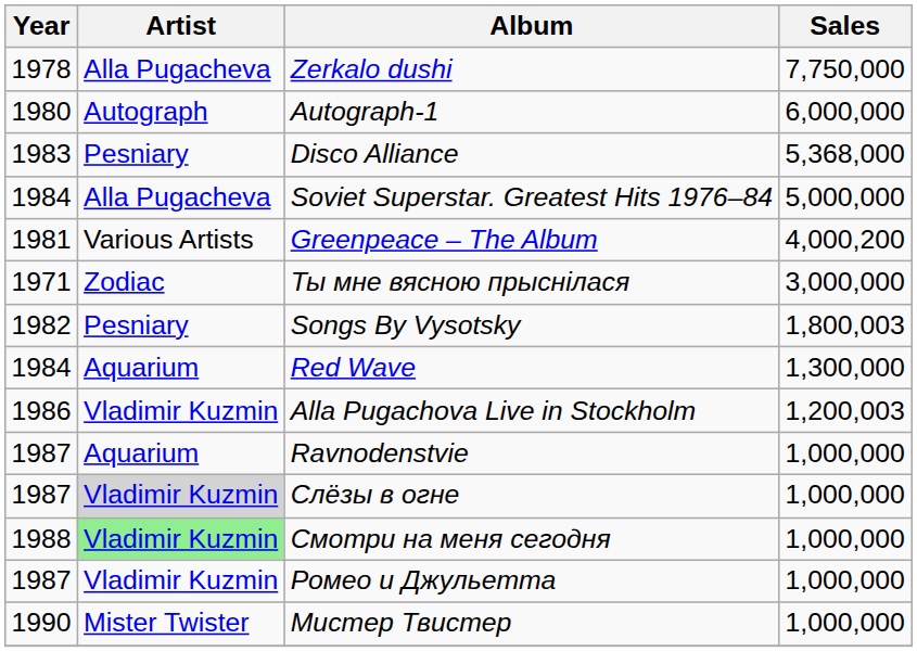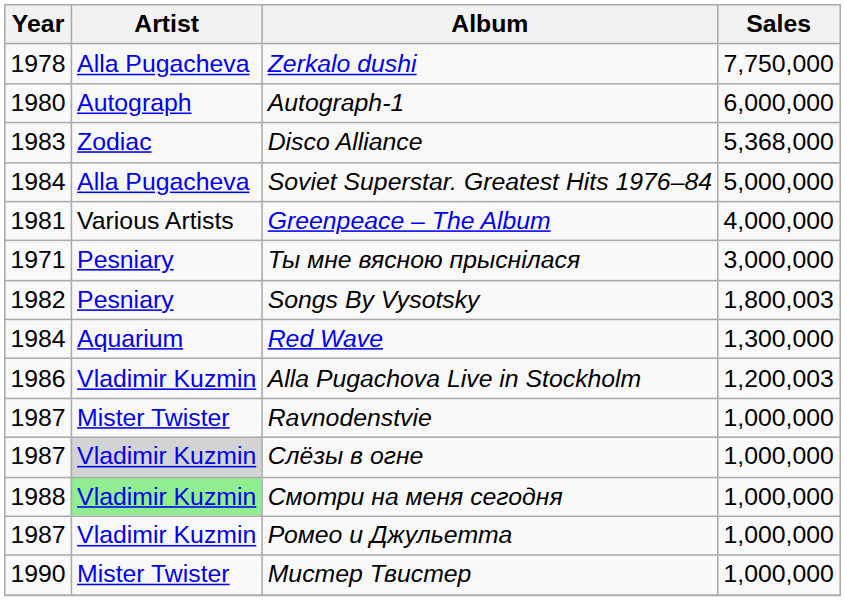 <table class="wikitable">
 <tr>
 <th>Year</th>
 <th>Artist</th>
 <th>Album</th>
 <th>Sales</th>
 </tr>
 <tr>
 <td>1978</td>
 <td><a href='#'>Alla Pugacheva</a></td>
 <td><em><a href='#'>Zerkalo dushi</a></em></td>
 <td>7,750,000</td>
 </tr>
 <tr>
 <td>1980</td>
 <td><a href='#'>Autograph</a></td>
 <td><em>Autograph-1</em></td>
 <td>6,000,000</td>
 </tr>
 <tr>
 <td>1983</td>
-<td><a href='#'>Pesniary</a></td>
+<td><a href='#'>Zodiac</a></td>
 <td><em>Disco Alliance</em></td>
 <td>5,368,000</td>
 </tr>
 <tr>
 <td>1984</td>
 <td><a href='#'>Alla Pugacheva</a></td>
 <td><em>Soviet Superstar. Greatest Hits 1976–84</em></td>
 <td>5,000,000</td>
 </tr>
 <tr>
 <td>1981</td>
 <td>Various Artists</td>
 <td><em><a href='#'>Greenpeace – The Album</a></em></td>
-<td>4,000,200</td>
+<td>4,000,000</td>
 </tr>
 <tr>
 <td>1971</td>
-<td><a href='#'>Zodiac</a></td>
+<td><a href='#'>Pesniary</a></td>
 <td><em>Ты мне вясною прыснiлася</em></td>
 <td>3,000,000</td>
 </tr>
 <tr>
 <td>1982</td>
 <td><a href='#'>Pesniary</a></td>
 <td><em>Songs By Vysotsky</em></td>
 <td>1,800,003</td>
 </tr>
 <tr>
 <td>1984</td>
 <td><a href='#'>Aquarium</a></td>
 <td><em><a href='#'>Red Wave</a></em></td>
 <td>1,300,000</td>
 </tr>
 <tr>
 <td>1986</td>
 <td><a href='#'>Vladimir Kuzmin</a></td>
 <td><em>Alla Pugachova Live in Stockholm</em></td>
 <td>1,200,003</td>
 </tr>
 <tr>
 <td>1987</td>
-<td><a href='#'>Aquarium</a></td>
+<td><a href='#'>Mister Twister</a></td>
 <td><em>Ravnodenstvie</em></td>
 <td>1,000,000</td>
 </tr>
 <tr>
 <td>1987</td>
 <td style="background: lightgrey;"><a href='#'>Vladimir Kuzmin</a></td>
 <td><em>Слёзы в огне</em></td>
 <td>1,000,000</td>
 </tr>
 <tr>
 <td>1988</td>
 <td style="background: lightgreen;"><a href='#'>Vladimir Kuzmin</a></td>
 <td><em>Смотри на меня сегодня</em></td>
 <td>1,000,000</td>
 </tr>
 <tr>
 <td>1987</td>
 <td><a href='#'>Vladimir Kuzmin</a></td>
 <td><em>Ромео и Джульетта</em></td>
 <td>1,000,000</td>
 </tr>
 <tr>
 <td>1990</td>
 <td><a href='#'>Mister Twister</a></td>
 <td><em>Мистер Твистер</em></td>
 <td>1,000,000</td>
 </tr>
 <tr>
 </tr>
 </table>
